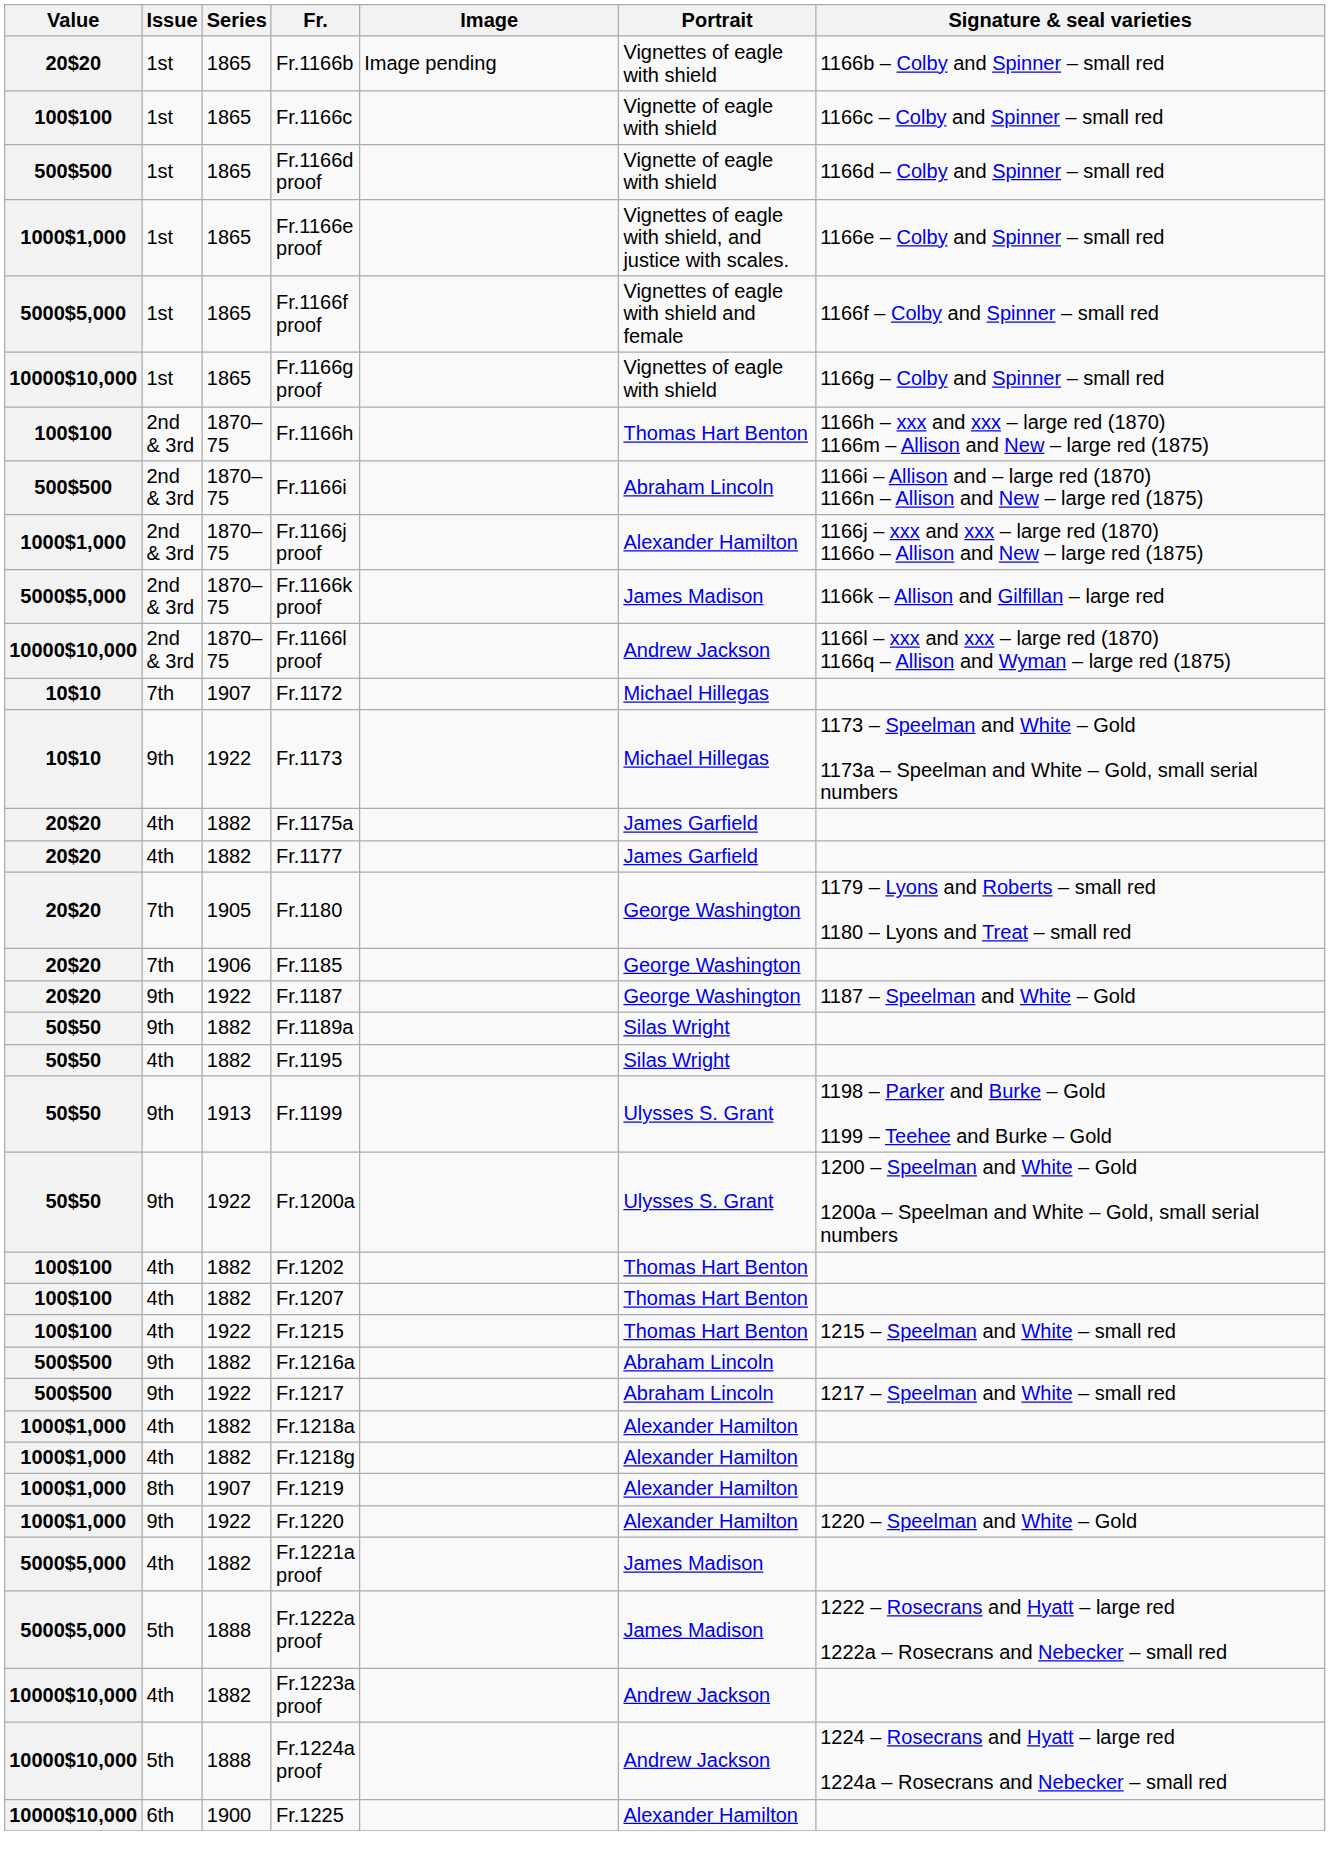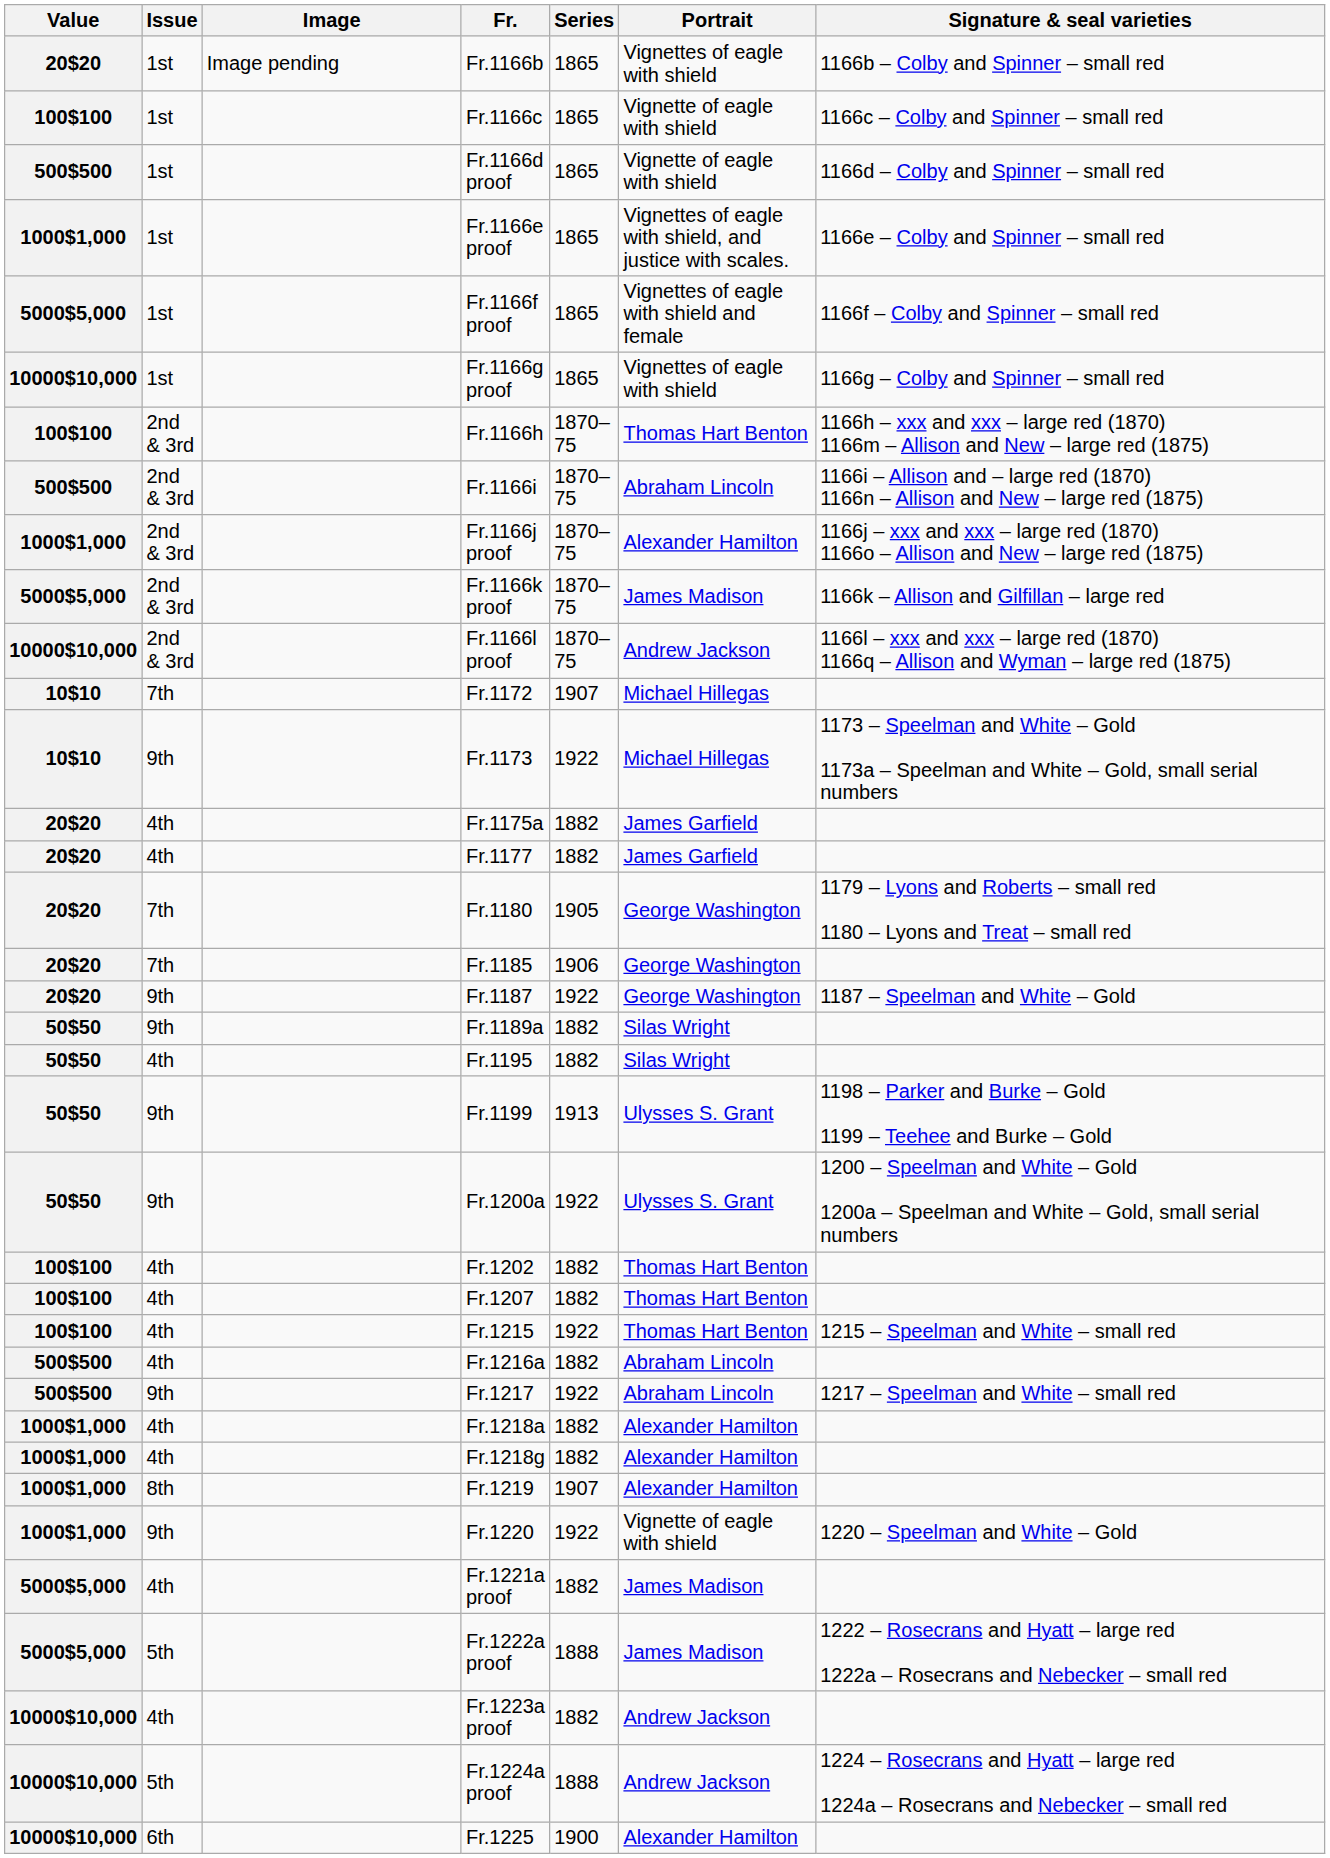 <table class="wikitable sortable">
 <tr>
 <th scope="col" style="width:30px;">Value</th>
 <th scope="col" style="width:30px;">Issue</th>
+<th scope="col" style="width:200px;">Image</th>
+<th scope="col" style="width:40px; ">Fr.</th>
 <th scope="col" style="width:40px;">Series</th>
-<th scope="col" style="width:40px; ">Fr.</th>
-<th scope="col" style="width:200px;">Image</th>
 <th scope="col" style="width:150px;" class="unsortable">Portrait</th>
 <th scope="col" style="width:400px;" class="unsortable">Signature & seal varieties</th>
 </tr>
 <tr>
 <th scope="row"><span>20</span>$20</th>
 <td>1st</td>
+<td>Image pending</td>
+<td>Fr.1166b</td>
 <td>1865</td>
-<td>Fr.1166b</td>
-<td>Image pending</td>
 <td>Vignettes of eagle with shield</td>
 <td>1166b – <a href='#'>Colby</a> and <a href='#'>Spinner</a> – small red</td>
 </tr>
 <tr>
 <th scope="row"><span>100</span>$100</th>
 <td>1st</td>
+<td></td>
+<td>Fr.1166c</td>
 <td>1865</td>
-<td>Fr.1166c</td>
-<td></td>
 <td>Vignette of eagle with shield</td>
 <td>1166c – <a href='#'>Colby</a> and <a href='#'>Spinner</a> – small red</td>
 </tr>
 <tr>
 <th scope="row"><span>500</span>$500</th>
 <td>1st</td>
+<td></td>
+<td>Fr.1166d<br>proof</td>
 <td>1865</td>
-<td>Fr.1166d<br>proof</td>
-<td></td>
 <td>Vignette of eagle with shield</td>
 <td>1166d – <a href='#'>Colby</a> and <a href='#'>Spinner</a> – small red</td>
 </tr>
 <tr>
 <th scope="row"><span>1000</span>$1,000</th>
 <td>1st</td>
+<td></td>
+<td>Fr.1166e<br>proof</td>
 <td>1865</td>
-<td>Fr.1166e<br>proof</td>
-<td></td>
 <td>Vignettes of eagle with shield, and justice with scales.</td>
 <td>1166e – <a href='#'>Colby</a> and <a href='#'>Spinner</a> – small red</td>
 </tr>
 <tr>
 <th scope="row"><span>5000</span>$5,000</th>
 <td>1st</td>
+<td></td>
+<td>Fr.1166f<br>proof</td>
 <td>1865</td>
-<td>Fr.1166f<br>proof</td>
-<td></td>
 <td>Vignettes of eagle with shield and female</td>
 <td>1166f – <a href='#'>Colby</a> and <a href='#'>Spinner</a> – small red</td>
 </tr>
 <tr>
 <th scope="row"><span>10000</span>$10,000</th>
 <td>1st</td>
+<td></td>
+<td>Fr.1166g<br>proof</td>
 <td>1865</td>
-<td>Fr.1166g<br>proof</td>
-<td></td>
 <td>Vignettes of eagle with shield</td>
 <td>1166g – <a href='#'>Colby</a> and <a href='#'>Spinner</a> – small red</td>
 </tr>
 <tr>
 <th scope="row"><span>100</span>$100</th>
 <td>2nd & 3rd</td>
+<td></td>
+<td>Fr.1166h</td>
 <td>1870–75</td>
-<td>Fr.1166h</td>
-<td></td>
 <td><a href='#'>Thomas Hart Benton</a></td>
 <td>1166h – <a href='#'>xxx</a> and <a href='#'>xxx</a> – large red (1870)<br>1166m – <a href='#'>Allison</a> and <a href='#'>New</a> – large red (1875)</td>
 </tr>
 <tr>
 <th scope="row"><span>500</span>$500</th>
 <td>2nd & 3rd</td>
+<td></td>
+<td>Fr.1166i</td>
 <td>1870–75</td>
-<td>Fr.1166i</td>
-<td></td>
 <td><a href='#'>Abraham Lincoln</a></td>
 <td>1166i – <a href='#'>Allison</a> and  – large red (1870)<br>1166n – <a href='#'>Allison</a> and <a href='#'>New</a> – large red (1875)</td>
 </tr>
 <tr>
 <th scope="row"><span>1000</span>$1,000</th>
 <td>2nd & 3rd</td>
+<td></td>
+<td>Fr.1166j<br>proof</td>
 <td>1870–75</td>
-<td>Fr.1166j<br>proof</td>
-<td></td>
 <td><a href='#'>Alexander Hamilton</a></td>
 <td>1166j – <a href='#'>xxx</a> and <a href='#'>xxx</a> – large red (1870)<br>1166o – <a href='#'>Allison</a> and <a href='#'>New</a> – large red (1875)</td>
 </tr>
 <tr>
 <th scope="row"><span>5000</span>$5,000</th>
 <td>2nd & 3rd</td>
+<td></td>
+<td>Fr.1166k<br>proof</td>
 <td>1870–75</td>
-<td>Fr.1166k<br>proof</td>
-<td></td>
 <td><a href='#'>James Madison</a></td>
 <td>1166k – <a href='#'>Allison</a> and <a href='#'>Gilfillan</a> – large red</td>
 </tr>
 <tr>
 <th scope="row"><span>10000</span>$10,000</th>
 <td>2nd & 3rd</td>
+<td></td>
+<td>Fr.1166l<br>proof</td>
 <td>1870–75</td>
-<td>Fr.1166l<br>proof</td>
-<td></td>
 <td><a href='#'>Andrew Jackson</a></td>
 <td>1166l – <a href='#'>xxx</a> and <a href='#'>xxx</a> – large red (1870)<br>1166q – <a href='#'>Allison</a> and <a href='#'>Wyman</a> – large red (1875)</td>
 </tr>
 <tr>
 <th scope="row"><span>10</span>$10</th>
 <td>7th</td>
+<td></td>
+<td>Fr.1172</td>
 <td>1907</td>
-<td>Fr.1172</td>
-<td></td>
 <td><a href='#'>Michael Hillegas</a></td>
 <td></td>
 </tr>
 <tr>
 <th scope="row"><span>10</span>$10</th>
 <td>9th</td>
+<td></td>
+<td>Fr.1173</td>
 <td>1922</td>
-<td>Fr.1173</td>
-<td></td>
 <td><a href='#'>Michael Hillegas</a></td>
 <td>1173 – <a href='#'>Speelman</a> and <a href='#'>White</a> – Gold<br><br>1173a –	 Speelman and White – Gold, small serial numbers</td>
 </tr>
 <tr>
 <th scope="row"><span>20</span>$20</th>
 <td>4th</td>
+<td></td>
+<td>Fr.1175a</td>
 <td>1882</td>
-<td>Fr.1175a</td>
-<td></td>
 <td><a href='#'>James Garfield</a></td>
 <td></td>
 </tr>
 <tr>
 <th scope="row"><span>20</span>$20</th>
 <td>4th</td>
+<td></td>
+<td>Fr.1177</td>
 <td>1882</td>
-<td>Fr.1177</td>
-<td></td>
 <td><a href='#'>James Garfield</a></td>
 <td></td>
 </tr>
 <tr>
 <th scope="row"><span>20</span>$20</th>
 <td>7th</td>
+<td></td>
+<td>Fr.1180</td>
 <td>1905</td>
-<td>Fr.1180</td>
-<td></td>
 <td><a href='#'>George Washington</a></td>
 <td>1179 –	<a href='#'>Lyons</a> and <a href='#'>Roberts</a> – small red<br><br>1180 – Lyons and <a href='#'>Treat</a> – small red</td>
 </tr>
 <tr>
 <th scope="row"><span>20</span>$20</th>
 <td>7th</td>
+<td></td>
+<td>Fr.1185</td>
 <td>1906</td>
-<td>Fr.1185</td>
-<td></td>
 <td><a href='#'>George Washington</a></td>
 <td></td>
 </tr>
 <tr>
 <th scope="row"><span>20</span>$20</th>
 <td>9th</td>
+<td></td>
+<td>Fr.1187</td>
 <td>1922</td>
-<td>Fr.1187</td>
-<td></td>
 <td><a href='#'>George Washington</a></td>
 <td>1187 –	<a href='#'>Speelman</a> and <a href='#'>White</a> – Gold</td>
 </tr>
 <tr>
 <th scope="row"><span>50</span>$50</th>
 <td>9th</td>
+<td></td>
+<td>Fr.1189a</td>
 <td>1882</td>
-<td>Fr.1189a</td>
-<td></td>
 <td><a href='#'>Silas Wright</a></td>
 <td></td>
 </tr>
 <tr>
 <th scope="row"><span>50</span>$50</th>
 <td>4th</td>
+<td></td>
+<td>Fr.1195</td>
 <td>1882</td>
-<td>Fr.1195</td>
-<td></td>
 <td><a href='#'>Silas Wright</a></td>
 <td></td>
 </tr>
 <tr>
 <th scope="row"><span>50</span>$50</th>
 <td>9th</td>
+<td></td>
+<td>Fr.1199</td>
 <td>1913</td>
-<td>Fr.1199</td>
-<td></td>
 <td><a href='#'>Ulysses S. Grant</a></td>
 <td>1198 – <a href='#'>Parker</a> and <a href='#'>Burke</a> – Gold<br><br>1199 – <a href='#'>Teehee</a> and Burke – Gold</td>
 </tr>
 <tr>
 <th scope="row"><span>50</span>$50</th>
 <td>9th</td>
+<td></td>
+<td>Fr.1200a</td>
 <td>1922</td>
-<td>Fr.1200a</td>
-<td></td>
 <td><a href='#'>Ulysses S. Grant</a></td>
 <td>1200 – <a href='#'>Speelman</a> and <a href='#'>White</a> – Gold<br><br>1200a – Speelman and White – Gold, small serial numbers</td>
 </tr>
 <tr>
 <th scope="row"><span>100</span>$100</th>
 <td>4th</td>
+<td></td>
+<td>Fr.1202</td>
 <td>1882</td>
-<td>Fr.1202</td>
-<td></td>
 <td><a href='#'>Thomas Hart Benton</a></td>
 <td></td>
 </tr>
 <tr>
 <th scope="row"><span>100</span>$100</th>
 <td>4th</td>
+<td></td>
+<td>Fr.1207</td>
 <td>1882</td>
-<td>Fr.1207</td>
-<td></td>
 <td><a href='#'>Thomas Hart Benton</a></td>
 <td></td>
 </tr>
 <tr>
 <th scope="row"><span>100</span>$100</th>
 <td>4th</td>
+<td></td>
+<td>Fr.1215</td>
 <td>1922</td>
-<td>Fr.1215</td>
-<td></td>
 <td><a href='#'>Thomas Hart Benton</a></td>
 <td>1215 – <a href='#'>Speelman</a> and <a href='#'>White</a> – small red</td>
 </tr>
 <tr>
 <th scope="row"><span>500</span>$500</th>
-<td>9th</td>
+<td>4th</td>
+<td></td>
+<td>Fr.1216a</td>
 <td>1882</td>
-<td>Fr.1216a</td>
-<td></td>
 <td><a href='#'>Abraham Lincoln</a></td>
 <td></td>
 </tr>
 <tr>
 <th scope="row"><span>500</span>$500</th>
 <td>9th</td>
+<td></td>
+<td>Fr.1217</td>
 <td>1922</td>
-<td>Fr.1217</td>
-<td></td>
 <td><a href='#'>Abraham Lincoln</a></td>
 <td>1217 – <a href='#'>Speelman</a> and <a href='#'>White</a> – small red</td>
 </tr>
 <tr>
 <th scope="row"><span>1000</span>$1,000</th>
 <td>4th</td>
+<td></td>
+<td>Fr.1218a</td>
 <td>1882</td>
-<td>Fr.1218a</td>
-<td></td>
 <td><a href='#'>Alexander Hamilton</a></td>
 <td></td>
 </tr>
 <tr>
 <th scope="row"><span>1000</span>$1,000</th>
 <td>4th</td>
+<td></td>
+<td>Fr.1218g</td>
 <td>1882</td>
-<td>Fr.1218g</td>
-<td></td>
 <td><a href='#'>Alexander Hamilton</a></td>
 <td></td>
 </tr>
 <tr>
 <th scope="row"><span>1000</span>$1,000</th>
 <td>8th</td>
+<td></td>
+<td>Fr.1219</td>
 <td>1907</td>
-<td>Fr.1219</td>
-<td></td>
 <td><a href='#'>Alexander Hamilton</a></td>
 <td></td>
 </tr>
 <tr>
 <th scope="row"><span>1000</span>$1,000</th>
 <td>9th</td>
+<td></td>
+<td>Fr.1220</td>
 <td>1922</td>
-<td>Fr.1220</td>
-<td></td>
-<td><a href='#'>Alexander Hamilton</a></td>
+<td>Vignette of eagle with shield</td>
 <td>1220 – <a href='#'>Speelman</a> and <a href='#'>White</a> – Gold</td>
 </tr>
 <tr>
 <th scope="row"><span>5000</span>$5,000</th>
 <td>4th</td>
+<td></td>
+<td>Fr.1221a<br>proof</td>
 <td>1882</td>
-<td>Fr.1221a<br>proof</td>
-<td></td>
 <td><a href='#'>James Madison</a></td>
 <td></td>
 </tr>
 <tr>
 <th scope="row"><span>5000</span>$5,000</th>
 <td>5th</td>
+<td></td>
+<td>Fr.1222a<br>proof</td>
 <td>1888</td>
-<td>Fr.1222a<br>proof</td>
-<td></td>
 <td><a href='#'>James Madison</a></td>
 <td>1222 – <a href='#'>Rosecrans</a> and <a href='#'>Hyatt</a> – large red<br><br>1222a – Rosecrans and <a href='#'>Nebecker</a> – small red</td>
 </tr>
 <tr>
 <th scope="row"><span>10000</span>$10,000</th>
 <td>4th</td>
+<td></td>
+<td>Fr.1223a<br>proof</td>
 <td>1882</td>
-<td>Fr.1223a<br>proof</td>
-<td></td>
 <td><a href='#'>Andrew Jackson</a></td>
 <td></td>
 </tr>
 <tr>
 <th scope="row"><span>10000</span>$10,000</th>
 <td>5th</td>
+<td></td>
+<td>Fr.1224a<br>proof</td>
 <td>1888</td>
-<td>Fr.1224a<br>proof</td>
-<td></td>
 <td><a href='#'>Andrew Jackson</a></td>
 <td>1224 – <a href='#'>Rosecrans</a> and <a href='#'>Hyatt</a> – large red<br><br>1224a – Rosecrans and <a href='#'>Nebecker</a> – small red</td>
 </tr>
 <tr>
 <th scope="row"><span>10000</span>$10,000</th>
 <td>6th</td>
+<td></td>
+<td>Fr.1225</td>
 <td>1900</td>
-<td>Fr.1225</td>
-<td></td>
 <td><a href='#'>Alexander Hamilton</a></td>
 <td></td>
 </tr>
 </table>
